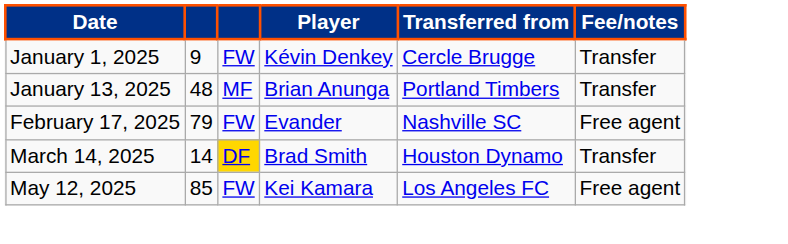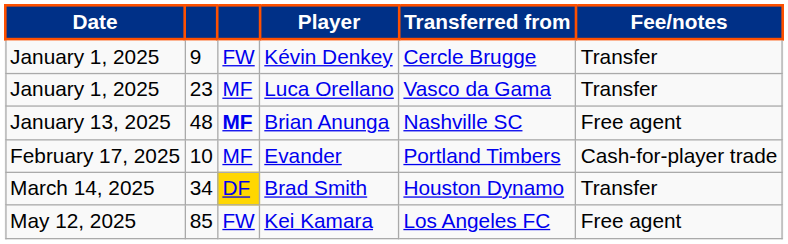 <table class="wikitable sortable" style="text-align:left; font-size:100%;">
 <tr>
 <th style="background-color:#003087; color:#FFFFFF; border:2px solid #FE5000;" scope="col">Date</th>
 <th style="background-color:#003087; color:#FFFFFF; border:2px solid #FE5000;" scope="col"></th>
 <th style="background-color:#003087; color:#FFFFFF; border:2px solid #FE5000;" scope="col"></th>
 <th style="background-color:#003087; color:#FFFFFF; border:2px solid #FE5000;" scope="col">Player</th>
 <th style="background-color:#003087; color:#FFFFFF; border:2px solid #FE5000;" scope="col">Transferred from</th>
 <th style="background-color:#003087; color:#FFFFFF; border:2px solid #FE5000;" scope="col">Fee/notes</th>
 </tr>
 <tr>
 <td>January 1, 2025</td>
 <td>9</td>
 <td><a href='#'>FW</a></td>
 <td> <a href='#'>Kévin Denkey</a></td>
 <td> <a href='#'>Cercle Brugge</a></td>
 <td>Transfer</td>
 </tr>
 <tr>
-<td>January 13, 2025</td>
-<td>48</td>
+<td>January 1, 2025</td>
+<td>23</td>
 <td><a href='#'>MF</a></td>
-<td> <a href='#'>Brian Anunga</a></td>
-<td> <a href='#'>Portland Timbers</a></td>
+<td> <a href='#'>Luca Orellano</a></td>
+<td> <a href='#'>Vasco da Gama</a></td>
 <td>Transfer</td>
 </tr>
 <tr>
-<td>February 17, 2025</td>
-<td>79</td>
-<td><a href='#'>FW</a></td>
-<td> <a href='#'>Evander</a></td>
+<td>January 13, 2025</td>
+<td>48</td>
+<td><strong><a href='#'>MF</a></strong></td>
+<td> <a href='#'>Brian Anunga</a></td>
 <td> <a href='#'>Nashville SC</a></td>
 <td>Free agent</td>
 </tr>
 <tr>
+<td>February 17, 2025</td>
+<td>10</td>
+<td><a href='#'>MF</a></td>
+<td> <a href='#'>Evander</a></td>
+<td> <a href='#'>Portland Timbers</a></td>
+<td>Cash-for-player trade</td>
+</tr>
+<tr>
 <td>March 14, 2025</td>
-<td>14</td>
+<td>34</td>
 <td style="background: gold;"><a href='#'>DF</a></td>
 <td> <a href='#'>Brad Smith</a></td>
 <td> <a href='#'>Houston Dynamo</a></td>
 <td>Transfer</td>
 </tr>
 <tr>
 <td>May 12, 2025</td>
 <td>85</td>
 <td><a href='#'>FW</a></td>
 <td> <a href='#'>Kei Kamara</a></td>
 <td> <a href='#'>Los Angeles FC</a></td>
 <td>Free agent</td>
 </tr>
 </table>
